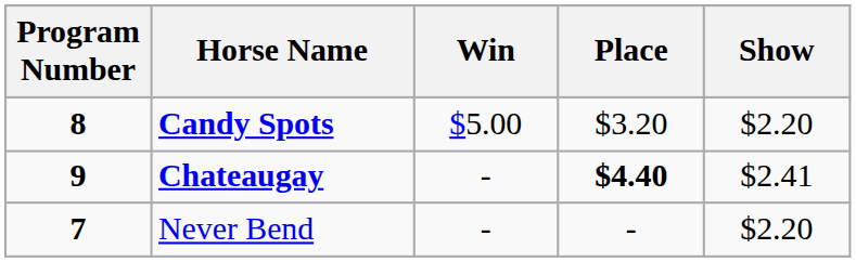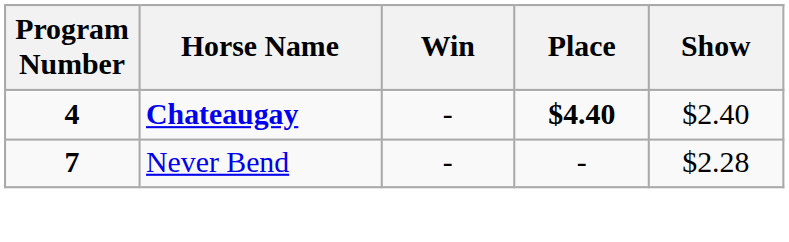 <table class="wikitable sortable" style="font-size:90%">
 <tr>
 <th width="58px">Program <br> Number</th>
 <th width="110px">Horse Name <br></th>
 <th width="58px">Win <br></th>
 <th width="58px">Place <br></th>
 <th width="58px">Show <br></th>
 </tr>
 <tr>
-<td align=center><strong>8</strong></td>
-<td><strong><a href='#'>Candy Spots</a></strong></td>
-<td align=center><a href='#'>$</a>5.00</td>
-<td align=center>$3.20</td>
-<td align=center>$2.20</td>
-</tr>
-<tr>
-<td align=center><strong>9</strong></td>
+<td align=center><strong>4</strong></td>
 <td><strong><a href='#'>Chateaugay</a></strong></td>
 <td align=center>-</td>
 <td align=center><strong>$4.40</strong></td>
-<td align=center>$2.41</td>
+<td align=center>$2.40</td>
 </tr>
 <tr>
 <td align=center><strong>7</strong></td>
 <td><a href='#'>Never Bend</a></td>
 <td align=center>-</td>
 <td align=center>-</td>
-<td align=center>$2.20</td>
+<td align=center>$2.28</td>
 </tr>
 </table>
